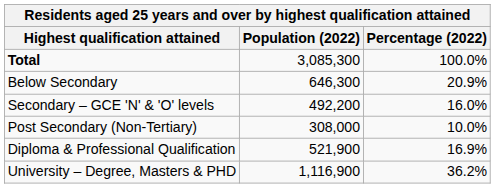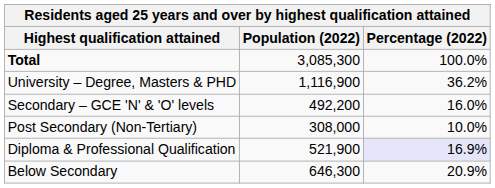 <table class="wikitable">
 <tr ->
 <th colspan="3">Residents aged 25 years and over by highest qualification attained</th>
 </tr>
 <tr ->
 <th>Highest qualification attained</th>
 <th align=right>Population (2022)</th>
 <th align=right>Percentage (2022)</th>
 </tr>
 <tr ->
 <td><strong>Total</strong></td>
 <td align=right>3,085,300</td>
 <td align=right>100.0%</td>
 </tr>
 <tr ->
-<td>Below Secondary</td>
-<td align=right>646,300</td>
-<td align=right>20.9%</td>
+<td>University – Degree, Masters & PHD</td>
+<td align="right">1,116,900</td>
+<td align="right">36.2%</td>
 </tr>
 <tr ->
 <td>Secondary – GCE 'N' & 'O' levels</td>
 <td align="right">492,200</td>
 <td align="right">16.0%</td>
 </tr>
 <tr ->
 <td>Post Secondary (Non-Tertiary)</td>
 <td align="right">308,000</td>
 <td align="right">10.0%</td>
 </tr>
 <tr ->
 <td>Diploma & Professional Qualification</td>
 <td align="right">521,900</td>
-<td align="right">16.9%</td>
+<td align="right" style="background: lavender;">16.9%</td>
 </tr>
 <tr ->
-<td>University – Degree, Masters & PHD</td>
-<td align="right">1,116,900</td>
-<td align="right">36.2%</td>
+<td>Below Secondary</td>
+<td align=right>646,300</td>
+<td align=right>20.9%</td>
 </tr>
 </table>
